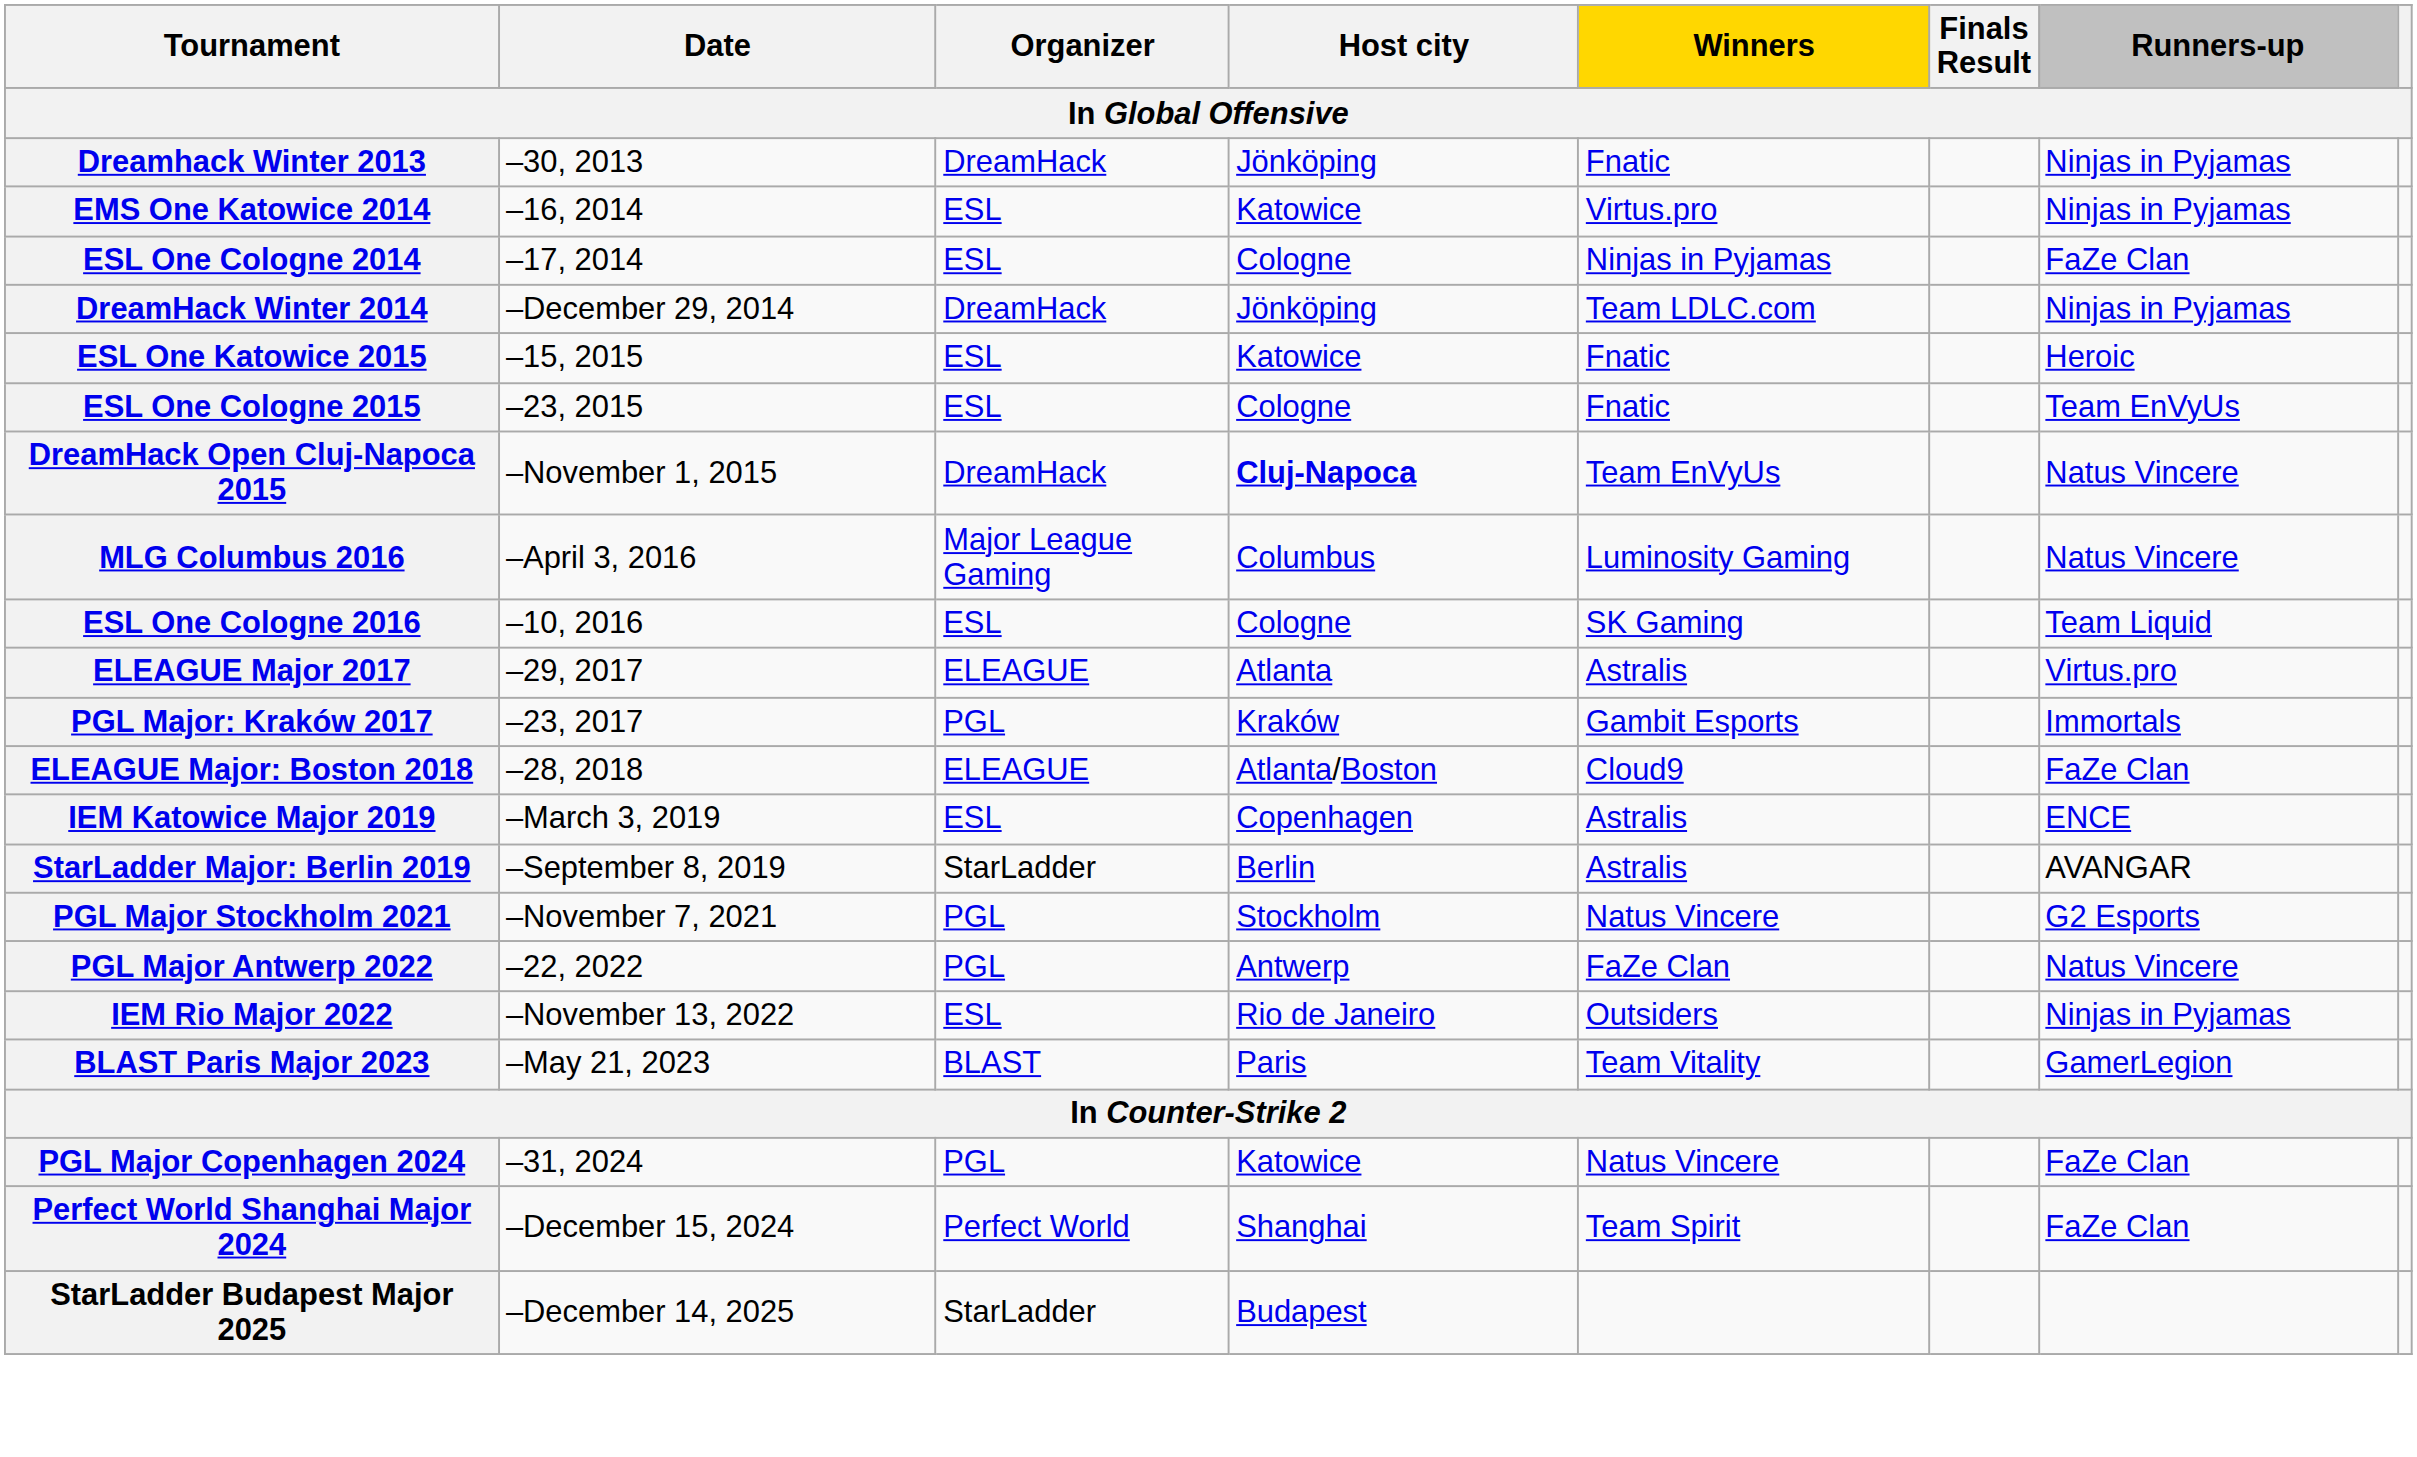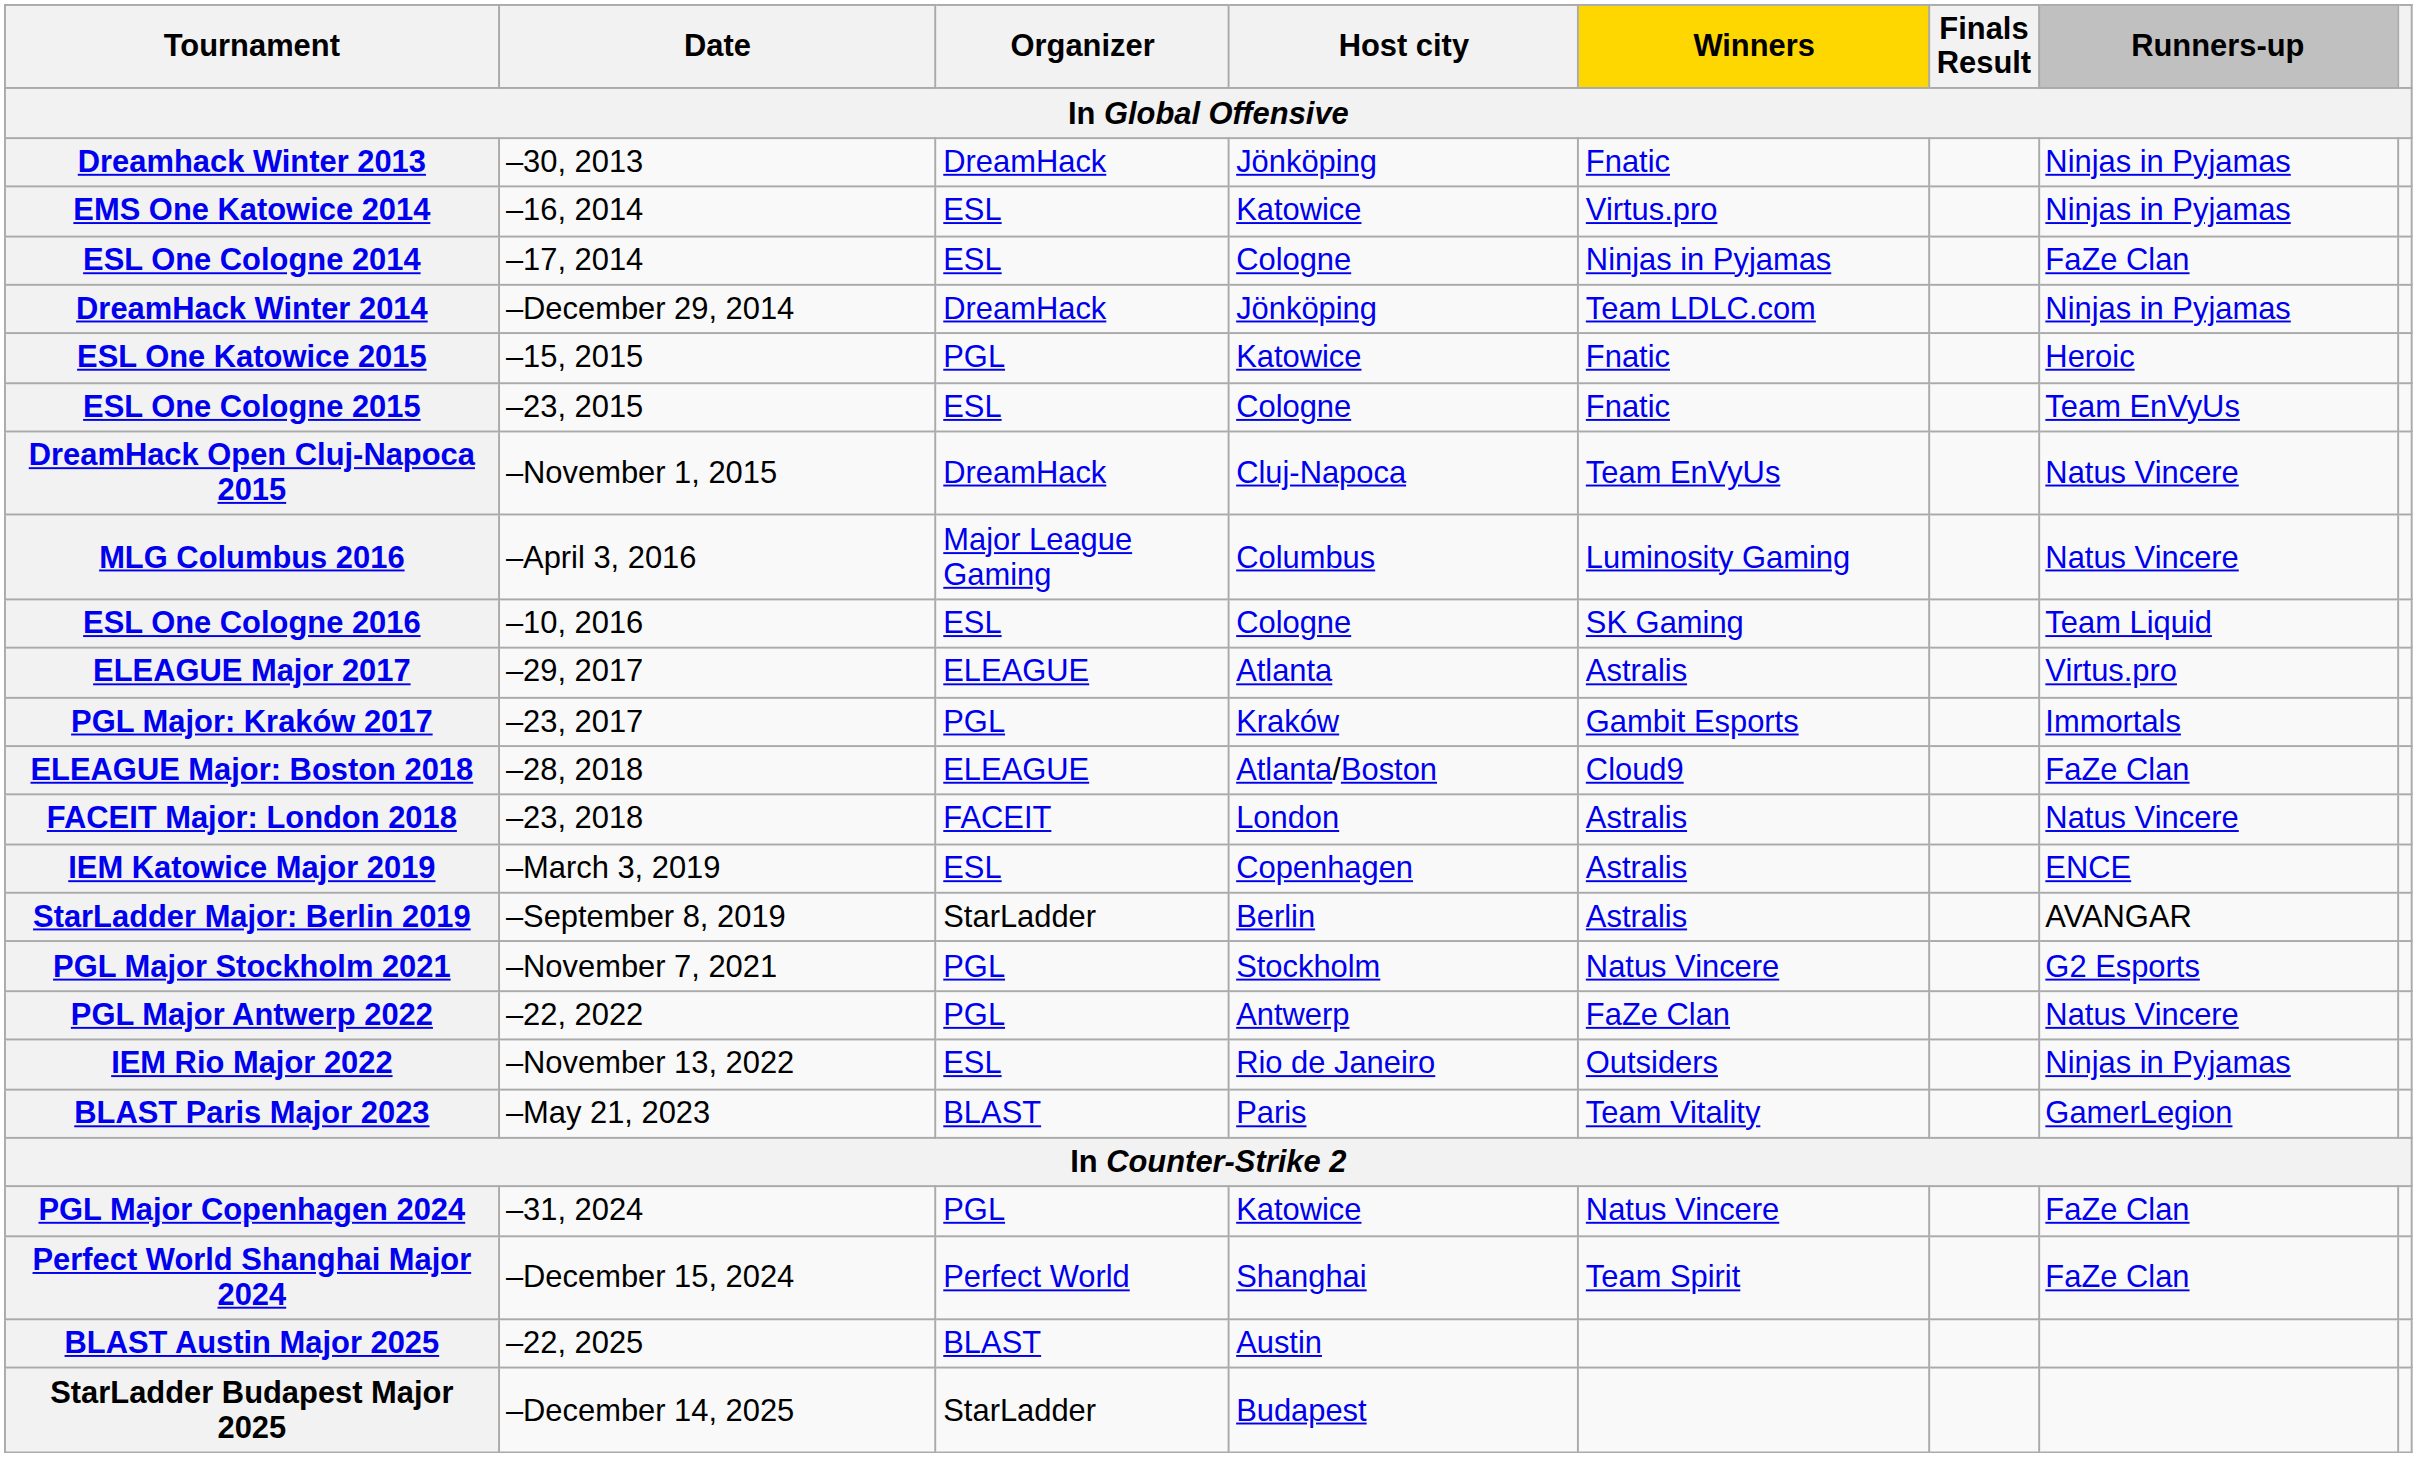 <table class="wikitable plainrowheaders" style="text-align:left;">
 <tr>
 <th scope="col" style="width:18em;">Tournament</th>
 <th scope="col" style="width:16em;">Date</th>
 <th scope="col" style="width:10em;">Organizer</th>
 <th scope="col" style="width:12em;">Host city</th>
 <th style="text-align:center; background:gold;" width="200px">Winners</th>
 <th>Finals Result</th>
 <th style="text-align:center; background:silver;" width="200px">Runners-up</th>
 <th scope=col class="unsortable"></th>
 </tr>
 <tr>
 <th scope="row" style="text-align: center;" colspan="8">In <em>Global Offensive</em></th>
 </tr>
 <tr>
 <th scope="row"><a href='#'>Dreamhack Winter 2013</a></th>
 <td>–30, 2013</td>
 <td><a href='#'>DreamHack</a></td>
 <td><a href='#'>Jönköping</a></td>
 <td><a href='#'>Fnatic</a></td>
 <td></td>
 <td><a href='#'>Ninjas in Pyjamas</a></td>
 <td style="text-align: center;"></td>
 </tr>
 <tr>
 <th scope="row"><a href='#'>EMS One Katowice 2014</a></th>
 <td>–16, 2014</td>
 <td><a href='#'>ESL</a></td>
 <td><a href='#'>Katowice</a></td>
 <td><a href='#'>Virtus.pro</a></td>
 <td></td>
 <td><a href='#'>Ninjas in Pyjamas</a></td>
 <td style="text-align: center;"></td>
 </tr>
 <tr>
 <th scope="row"><a href='#'>ESL One Cologne 2014</a></th>
 <td>–17, 2014</td>
 <td><a href='#'>ESL</a></td>
 <td><a href='#'>Cologne</a></td>
 <td><a href='#'>Ninjas in Pyjamas</a></td>
 <td></td>
 <td><a href='#'>FaZe Clan</a></td>
 <td style="text-align: center;"></td>
 </tr>
 <tr>
 <th scope="row"><a href='#'>DreamHack Winter 2014</a></th>
 <td>–December 29, 2014</td>
 <td><a href='#'>DreamHack</a></td>
 <td><a href='#'>Jönköping</a></td>
 <td><a href='#'>Team LDLC.com</a></td>
 <td></td>
 <td><a href='#'>Ninjas in Pyjamas</a></td>
 <td style="text-align: center;"></td>
 </tr>
 <tr>
 <th scope="row"><a href='#'>ESL One Katowice 2015</a></th>
 <td>–15, 2015</td>
-<td><a href='#'>ESL</a></td>
+<td><a href='#'>PGL</a></td>
 <td><a href='#'>Katowice</a></td>
 <td><a href='#'>Fnatic</a></td>
 <td></td>
 <td><a href='#'>Heroic</a></td>
 <td style="text-align: center;"></td>
 </tr>
 <tr>
 <th scope="row"><a href='#'>ESL One Cologne 2015</a></th>
 <td>–23, 2015</td>
 <td><a href='#'>ESL</a></td>
 <td><a href='#'>Cologne</a></td>
 <td><a href='#'>Fnatic</a></td>
 <td></td>
 <td><a href='#'>Team EnVyUs</a></td>
 <td style="text-align: center;"></td>
 </tr>
 <tr>
 <th scope="row"><a href='#'>DreamHack Open Cluj-Napoca 2015</a></th>
 <td>–November 1, 2015</td>
 <td><a href='#'>DreamHack</a></td>
-<td><strong><a href='#'>Cluj-Napoca</a></strong></td>
+<td><a href='#'>Cluj-Napoca</a></td>
 <td><a href='#'>Team EnVyUs</a></td>
 <td></td>
 <td><a href='#'>Natus Vincere</a></td>
 <td style="text-align: center;"></td>
 </tr>
 <tr>
 <th scope="row"><a href='#'>MLG Columbus 2016</a></th>
 <td>–April 3, 2016</td>
 <td><a href='#'>Major League Gaming</a></td>
 <td><a href='#'>Columbus</a></td>
 <td><a href='#'>Luminosity Gaming</a></td>
 <td></td>
 <td><a href='#'>Natus Vincere</a></td>
 <td style="text-align: center;"></td>
 </tr>
 <tr>
 <th scope="row"><a href='#'>ESL One Cologne 2016</a></th>
 <td>–10, 2016</td>
 <td><a href='#'>ESL</a></td>
 <td><a href='#'>Cologne</a></td>
 <td><a href='#'>SK Gaming</a></td>
 <td></td>
 <td><a href='#'>Team Liquid</a></td>
 <td style="text-align: center;"></td>
 </tr>
 <tr>
 <th scope="row"><a href='#'>ELEAGUE Major 2017</a></th>
 <td>–29, 2017</td>
 <td><a href='#'>ELEAGUE</a></td>
 <td><a href='#'>Atlanta</a></td>
 <td><a href='#'>Astralis</a></td>
 <td></td>
 <td><a href='#'>Virtus.pro</a></td>
 <td style="text-align: center;"></td>
 </tr>
 <tr>
 <th scope="row"><a href='#'>PGL Major: Kraków 2017</a></th>
 <td>–23, 2017</td>
 <td><a href='#'>PGL</a></td>
 <td><a href='#'>Kraków</a></td>
 <td><a href='#'>Gambit Esports</a></td>
 <td></td>
 <td><a href='#'>Immortals</a></td>
 <td style="text-align: center;"></td>
 </tr>
 <tr>
 <th scope="row"><a href='#'>ELEAGUE Major: Boston 2018</a></th>
 <td>–28, 2018</td>
 <td><a href='#'>ELEAGUE</a></td>
 <td><a href='#'>Atlanta</a>/<a href='#'>Boston</a></td>
 <td><a href='#'>Cloud9</a></td>
 <td></td>
 <td><a href='#'>FaZe Clan</a></td>
+<td style="text-align: center;"></td>
+</tr>
+<tr>
+<th scope="row"><a href='#'>FACEIT Major: London 2018</a></th>
+<td>–23, 2018</td>
+<td><a href='#'>FACEIT</a></td>
+<td><a href='#'>London</a></td>
+<td><a href='#'>Astralis</a></td>
+<td></td>
+<td><a href='#'>Natus Vincere</a></td>
 <td style="text-align: center;"></td>
 </tr>
 <tr>
 <th scope="row"><a href='#'>IEM Katowice Major 2019</a></th>
 <td>–March 3, 2019</td>
 <td><a href='#'>ESL</a></td>
 <td><a href='#'>Copenhagen</a></td>
 <td><a href='#'>Astralis</a></td>
 <td></td>
 <td><a href='#'>ENCE</a></td>
 <td style="text-align: center;"></td>
 </tr>
 <tr>
 <th scope="row"><a href='#'>StarLadder Major: Berlin 2019</a></th>
 <td>–September 8, 2019</td>
 <td>StarLadder</td>
 <td><a href='#'>Berlin</a></td>
 <td><a href='#'>Astralis</a></td>
 <td></td>
 <td>AVANGAR</td>
 <td style="text-align: center;"></td>
 </tr>
 <tr>
 <th scope="row"><a href='#'>PGL Major Stockholm 2021</a></th>
 <td>–November 7, 2021</td>
 <td><a href='#'>PGL</a></td>
 <td><a href='#'>Stockholm</a></td>
 <td><a href='#'>Natus Vincere</a></td>
 <td></td>
 <td><a href='#'>G2 Esports</a></td>
 <td style="text-align: center;"></td>
 </tr>
 <tr>
 <th scope="row"><a href='#'>PGL Major Antwerp 2022</a></th>
 <td>–22, 2022</td>
 <td><a href='#'>PGL</a></td>
 <td><a href='#'>Antwerp</a></td>
 <td><a href='#'>FaZe Clan</a></td>
 <td></td>
 <td><a href='#'>Natus Vincere</a></td>
 <td style="text-align: center;"></td>
 </tr>
 <tr>
 <th scope="row"><a href='#'>IEM Rio Major 2022</a></th>
 <td>–November 13, 2022</td>
 <td><a href='#'>ESL</a></td>
 <td><a href='#'>Rio de Janeiro</a></td>
 <td><a href='#'>Outsiders</a></td>
 <td></td>
 <td><a href='#'>Ninjas in Pyjamas</a></td>
 <td style="text-align: center;"></td>
 </tr>
 <tr>
 <th scope="row"><a href='#'>BLAST Paris Major 2023</a></th>
 <td>–May 21, 2023</td>
 <td><a href='#'>BLAST</a></td>
 <td><a href='#'>Paris</a></td>
 <td><a href='#'>Team Vitality</a></td>
 <td></td>
 <td><a href='#'>GamerLegion</a></td>
 <td style="text-align: center;"></td>
 </tr>
 <tr>
 <th scope="row" style="text-align: center;" colspan="8">In <em>Counter-Strike 2</em></th>
 </tr>
 <tr>
 <th scope="row"><a href='#'>PGL Major Copenhagen 2024</a></th>
 <td>–31, 2024</td>
 <td><a href='#'>PGL</a></td>
 <td><a href='#'>Katowice</a></td>
 <td><a href='#'>Natus Vincere</a></td>
 <td></td>
 <td><a href='#'>FaZe Clan</a></td>
 <td style="text-align: center;"></td>
 </tr>
 <tr>
 <th scope="row"><a href='#'>Perfect World Shanghai Major 2024</a></th>
 <td>–December 15, 2024</td>
 <td><a href='#'>Perfect World</a></td>
 <td><a href='#'>Shanghai</a></td>
 <td><a href='#'>Team Spirit</a></td>
 <td></td>
 <td><a href='#'>FaZe Clan</a></td>
 <td style="text-align: center;"></td>
 </tr>
 <tr>
+<th scope="row"><a href='#'>BLAST Austin Major 2025</a></th>
+<td>–22, 2025</td>
+<td><a href='#'>BLAST</a></td>
+<td><a href='#'>Austin</a></td>
+<td></td>
+<td></td>
+<td></td>
+<td style="text-align: center;"></td>
+</tr>
+<tr>
 <th scope="row">StarLadder Budapest Major 2025</th>
 <td>–December 14, 2025</td>
 <td>StarLadder</td>
 <td><a href='#'>Budapest</a></td>
 <td></td>
 <td></td>
 <td></td>
 <td style="text-align: center;"></td>
 </tr>
 </table>
